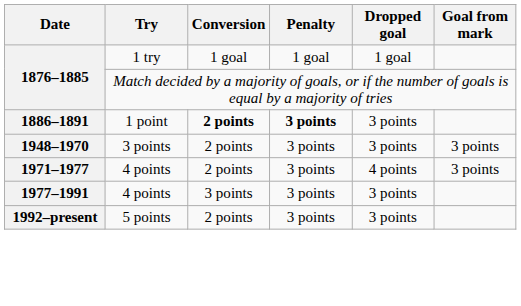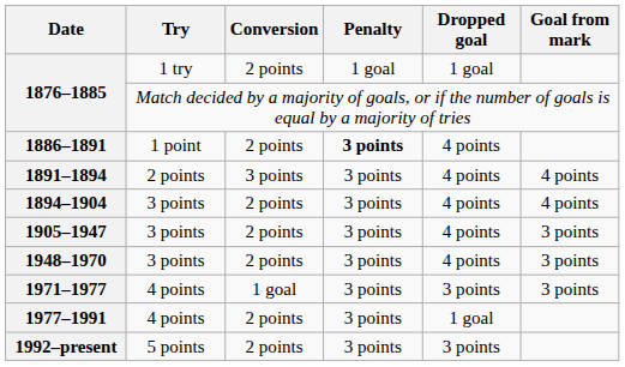 <table class="wikitable">
 <tr>
 <th scope="col" width="100px">Date</th>
 <th scope="col" width="80px">Try</th>
 <th scope="col" width="80px">Conversion</th>
 <th scope="col" width="80px">Penalty</th>
 <th scope="col" width="80px">Dropped goal</th>
 <th scope="col" width="80px">Goal from mark</th>
 </tr>
 <tr style="text-align:center;">
 <th rowspan="2">1876–1885</th>
 <td>1 try</td>
-<td>1 goal</td>
+<td>2 points</td>
 <td>1 goal</td>
 <td>1 goal</td>
 <td></td>
 </tr>
 <tr style="text-align:center;">
 <td colspan="5"><em>Match decided by a majority of goals, or if the number of goals is equal by a majority of tries</em></td>
 </tr>
 <tr style="text-align:center;">
 <th>1886–1891</th>
 <td>1 point</td>
-<td><strong>2 points</strong></td>
+<td>2 points</td>
 <td><strong>3 points</strong></td>
+<td>4 points</td>
+<td></td>
+</tr>
+<tr style="text-align:center;">
+<th>1891–1894</th>
+<td>2 points</td>
 <td>3 points</td>
-<td></td>
+<td>3 points</td>
+<td>4 points</td>
+<td>4 points</td>
+</tr>
+<tr style="text-align:center;">
+<th>1894–1904</th>
+<td>3 points</td>
+<td>2 points</td>
+<td>3 points</td>
+<td>4 points</td>
+<td>4 points</td>
+</tr>
+<tr style="text-align:center;">
+<th>1905–1947</th>
+<td>3 points</td>
+<td>2 points</td>
+<td>3 points</td>
+<td>4 points</td>
+<td>3 points</td>
 </tr>
 <tr style="text-align:center;">
 <th>1948–1970</th>
 <td>3 points</td>
 <td>2 points</td>
 <td>3 points</td>
-<td>3 points</td>
+<td>4 points</td>
 <td>3 points</td>
 </tr>
 <tr style="text-align:center;">
 <th>1971–1977</th>
 <td>4 points</td>
-<td>2 points</td>
+<td>1 goal</td>
 <td>3 points</td>
-<td>4 points</td>
+<td>3 points</td>
 <td>3 points</td>
 </tr>
 <tr style="text-align:center;">
 <th>1977–1991</th>
 <td>4 points</td>
+<td>2 points</td>
 <td>3 points</td>
-<td>3 points</td>
-<td>3 points</td>
+<td>1 goal</td>
 <td></td>
 </tr>
 <tr style="text-align:center;">
 <th>1992–present</th>
 <td>5 points</td>
 <td>2 points</td>
 <td>3 points</td>
 <td>3 points</td>
 <td></td>
 </tr>
 </table>
